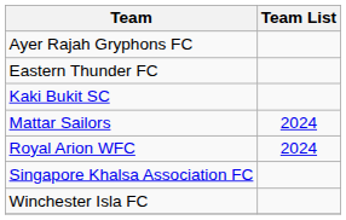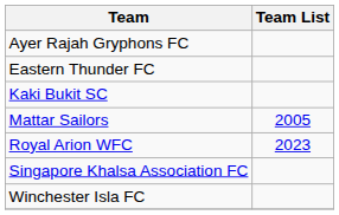 <table class="wikitable">
 <tr>
 <th>Team</th>
 <th>Team List</th>
 </tr>
 <tr>
 <td>Ayer Rajah Gryphons FC</td>
 <td></td>
 </tr>
 <tr>
 <td>Eastern Thunder FC</td>
 <td style="text-align:center;"></td>
 </tr>
 <tr>
 <td><a href='#'>Kaki Bukit SC</a></td>
 <td style="text-align:center;"></td>
 </tr>
 <tr>
 <td><a href='#'>Mattar Sailors</a></td>
-<td style="text-align:center;"><a href='#'>2024</a></td>
+<td style="text-align:center;"><a href='#'>2005</a></td>
 </tr>
 <tr>
 <td><a href='#'>Royal Arion WFC</a></td>
-<td style="text-align:center;"><a href='#'>2024</a></td>
+<td style="text-align:center;"><a href='#'>2023</a></td>
 </tr>
 <tr>
 <td><a href='#'>Singapore Khalsa Association FC</a></td>
 <td></td>
 </tr>
 <tr>
 <td>Winchester Isla FC</td>
 <td></td>
 </tr>
 <tr>
 </tr>
 </table>
